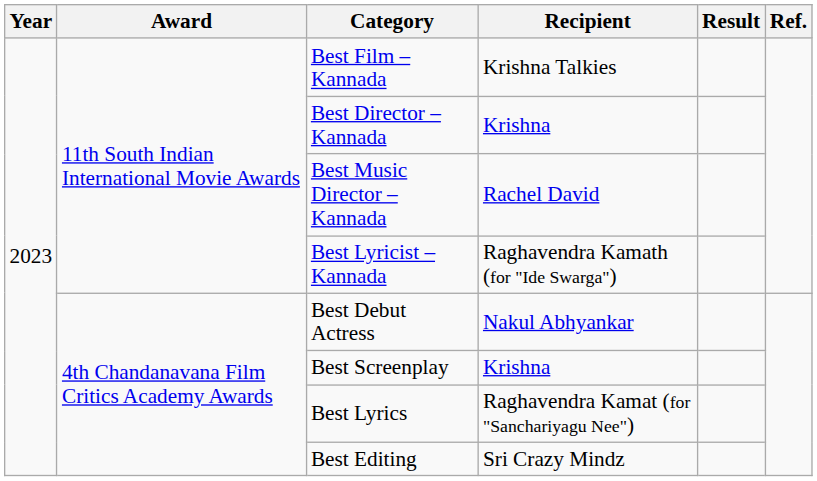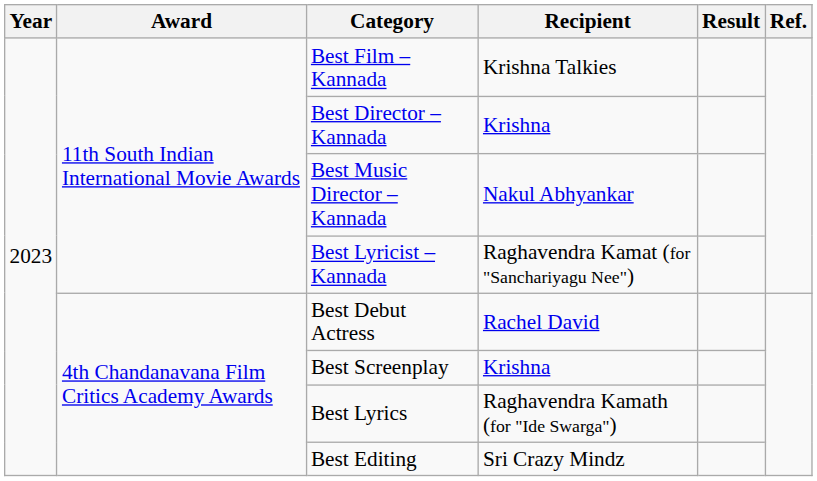 <table class=wikitable>
 <tr>
 <th>Year</th>
 <th>Award</th>
 <th>Category</th>
 <th>Recipient</th>
 <th>Result</th>
 <th>Ref.</th>
 </tr>
 <tr>
 <td rowspan="8">2023</td>
 <td rowspan="4"><a href='#'>11th South Indian International Movie Awards</a></td>
 <td><a href='#'>Best Film – Kannada</a></td>
 <td>Krishna Talkies</td>
 <td></td>
 <td rowspan="4"></td>
 </tr>
 <tr>
 <td><a href='#'>Best Director – Kannada</a></td>
 <td><a href='#'>Krishna</a></td>
 <td></td>
 </tr>
 <tr>
 <td><a href='#'>Best Music Director – Kannada</a></td>
-<td><a href='#'>Rachel David</a></td>
+<td><a href='#'>Nakul Abhyankar</a></td>
 <td></td>
 </tr>
 <tr>
 <td><a href='#'>Best Lyricist – Kannada</a></td>
-<td>Raghavendra Kamath (<small>for "Ide Swarga"</small>)</td>
+<td>Raghavendra Kamat (<small>for "Sanchariyagu Nee"</small>)</td>
 <td></td>
 </tr>
 <tr>
 <td rowspan="4"><a href='#'>4th Chandanavana Film Critics Academy Awards</a></td>
 <td>Best Debut Actress</td>
-<td><a href='#'>Nakul Abhyankar</a></td>
+<td><a href='#'>Rachel David</a></td>
 <td></td>
 <td rowspan="4"></td>
 </tr>
 <tr>
 <td>Best Screenplay</td>
 <td><a href='#'>Krishna</a></td>
 <td></td>
 </tr>
 <tr>
 <td>Best Lyrics</td>
-<td>Raghavendra Kamat (<small>for "Sanchariyagu Nee"</small>)</td>
+<td>Raghavendra Kamath (<small>for "Ide Swarga"</small>)</td>
 <td></td>
 </tr>
 <tr>
 <td>Best Editing</td>
 <td>Sri Crazy Mindz</td>
 <td></td>
 </tr>
 </table>
